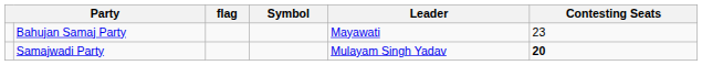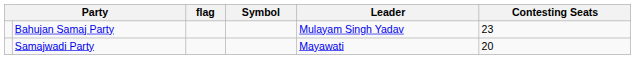 <table class="wikitable" width="60%">
 <tr>
 <th colspan="2">Party</th>
 <th>flag</th>
 <th>Symbol</th>
 <th>Leader</th>
 <th>Contesting Seats</th>
 </tr>
 <tr>
 <td></td>
 <td><a href='#'>Bahujan Samaj Party</a></td>
 <td></td>
 <td></td>
-<td><a href='#'>Mayawati</a></td>
+<td><a href='#'>Mulayam Singh Yadav</a></td>
 <td>23</td>
 </tr>
 <tr>
 <td></td>
 <td><a href='#'>Samajwadi Party</a></td>
 <td></td>
 <td></td>
-<td><a href='#'>Mulayam Singh Yadav</a></td>
-<td><strong>20</strong></td>
+<td><a href='#'>Mayawati</a></td>
+<td>20</td>
 </tr>
 </table>
